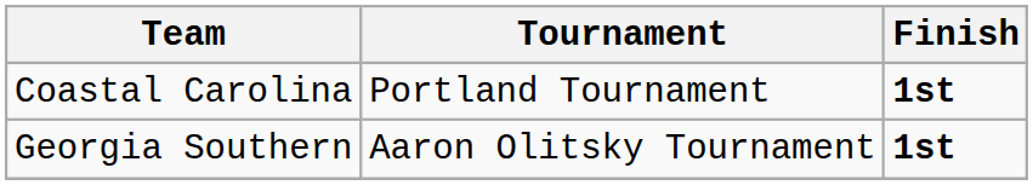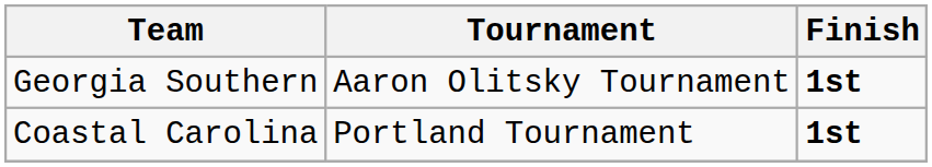 <table class="wikitable">
 <tr>
 <th>Team</th>
 <th>Tournament</th>
 <th>Finish</th>
 </tr>
 <tr>
+<td>Georgia Southern</td>
+<td>Aaron Olitsky Tournament</td>
+<td><strong>1st</strong></td>
+</tr>
+<tr>
 <td>Coastal Carolina</td>
 <td>Portland Tournament</td>
 <td><strong>1st</strong></td>
 </tr>
 <tr>
-<td>Georgia Southern</td>
-<td>Aaron Olitsky Tournament</td>
-<td><strong>1st</strong></td>
-</tr>
-<tr>
 </tr>
 </table>
